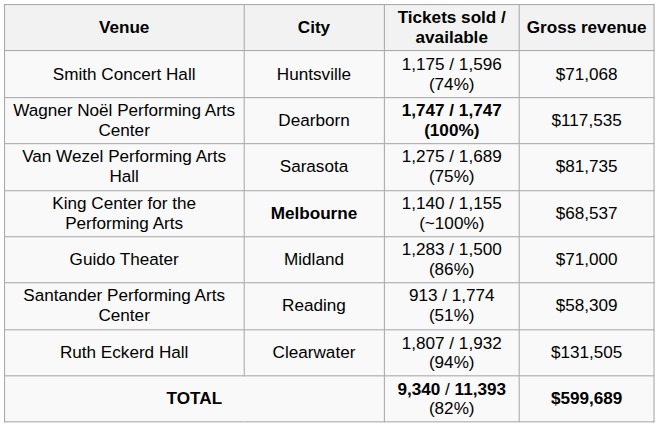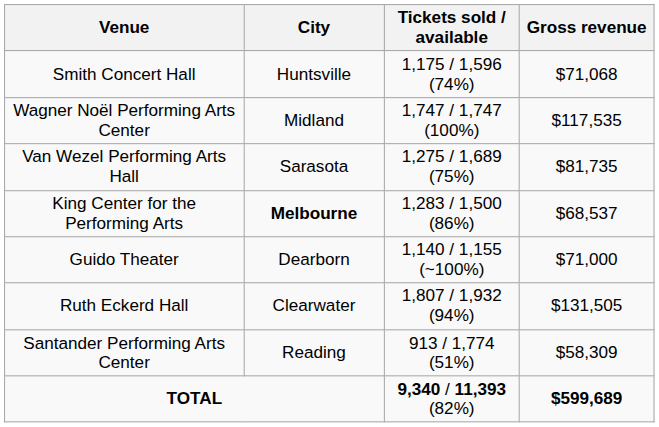 <table class="wikitable" style="text-align:center">
 <tr>
 <th style="width:300px;">Venue</th>
 <th style="width:150px;">City</th>
 <th style="width:150px;">Tickets sold / available</th>
 <th style="width:150px;">Gross revenue</th>
 </tr>
 <tr>
 <td>Smith Concert Hall</td>
 <td>Huntsville</td>
 <td>1,175 / 1,596 (74%)</td>
 <td>$71,068</td>
 </tr>
 <tr>
 <td>Wagner Noël Performing Arts Center</td>
-<td>Dearborn</td>
-<td><strong>1,747 / 1,747 (100%)</strong></td>
+<td>Midland</td>
+<td>1,747 / 1,747 (100%)</td>
 <td>$117,535</td>
 </tr>
 <tr>
 <td>Van Wezel Performing Arts Hall</td>
 <td>Sarasota</td>
 <td>1,275 / 1,689 (75%)</td>
 <td>$81,735</td>
 </tr>
 <tr>
 <td>King Center for the Performing Arts</td>
 <td><strong>Melbourne</strong></td>
-<td>1,140 / 1,155 (~100%)</td>
+<td>1,283 / 1,500 (86%)</td>
 <td>$68,537</td>
 </tr>
 <tr>
 <td>Guido Theater</td>
-<td>Midland</td>
-<td>1,283 / 1,500 (86%)</td>
+<td>Dearborn</td>
+<td>1,140 / 1,155 (~100%)</td>
 <td>$71,000</td>
+</tr>
+<tr>
+<td>Ruth Eckerd Hall</td>
+<td>Clearwater</td>
+<td>1,807 / 1,932 (94%)</td>
+<td>$131,505</td>
 </tr>
 <tr>
 <td>Santander Performing Arts Center</td>
 <td>Reading</td>
 <td>913 / 1,774 (51%)</td>
 <td>$58,309</td>
 </tr>
 <tr>
-<td>Ruth Eckerd Hall</td>
-<td>Clearwater</td>
-<td>1,807 / 1,932 (94%)</td>
-<td>$131,505</td>
-</tr>
-<tr>
 <td colspan="2"><strong>TOTAL</strong></td>
 <td><strong>9,340</strong> / <strong>11,393</strong> (82%)</td>
 <td><strong>$599,689</strong></td>
 </tr>
 </table>
